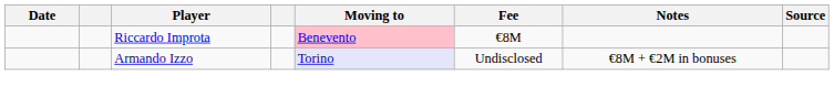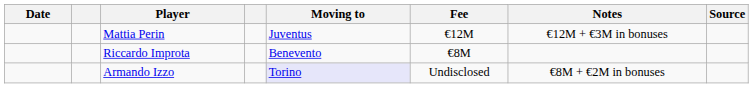 <table class="wikitable sortable">
 <tr>
 <th style="width:80px;">Date</th>
 <th style="width:30px;"></th>
 <th style="width:180px;">Player</th>
 <th style="width:20px;"></th>
 <th style="width:180px;">Moving to</th>
 <th style="width:120px;" class="unsortable">Fee</th>
 <th style="width:250px;" class="unsortable">Notes</th>
 <th style="width:20px;">Source</th>
 </tr>
 <tr>
 <td></td>
 <td align=center></td>
+<td> <a href='#'>Mattia Perin</a></td>
+<td align=center></td>
+<td> <a href='#'>Juventus</a></td>
+<td align=center>€12M</td>
+<td align=center>€12M + €3M in bonuses</td>
+<td></td>
+</tr>
+<tr>
+<td></td>
+<td align=center></td>
 <td> <a href='#'>Riccardo Improta</a></td>
 <td align=center></td>
-<td style="background: pink;"> <a href='#'>Benevento</a></td>
+<td> <a href='#'>Benevento</a></td>
 <td align=center>€8M</td>
 <td align=center></td>
 <td></td>
 </tr>
 <tr>
 <td></td>
 <td align=center></td>
 <td> <a href='#'>Armando Izzo</a></td>
 <td align=center></td>
 <td style="background: lavender;"> <a href='#'>Torino</a></td>
 <td align=center>Undisclosed</td>
 <td align=center>€8M + €2M in bonuses</td>
 <td></td>
 </tr>
 </table>
